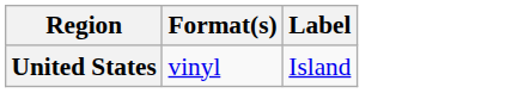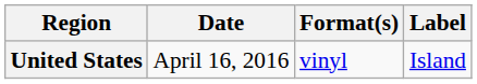 <table class="wikitable plainrowheaders">
 <tr>
 <th scope="col">Region</th>
+<th scope="col">Date</th>
 <th scope="col">Format(s)</th>
 <th scope="col">Label</th>
 </tr>
 <tr>
 <th scope="row">United States</th>
+<td>April 16, 2016</td>
 <td><a href='#'>vinyl</a></td>
 <td><a href='#'>Island</a></td>
 </tr>
 </table>
